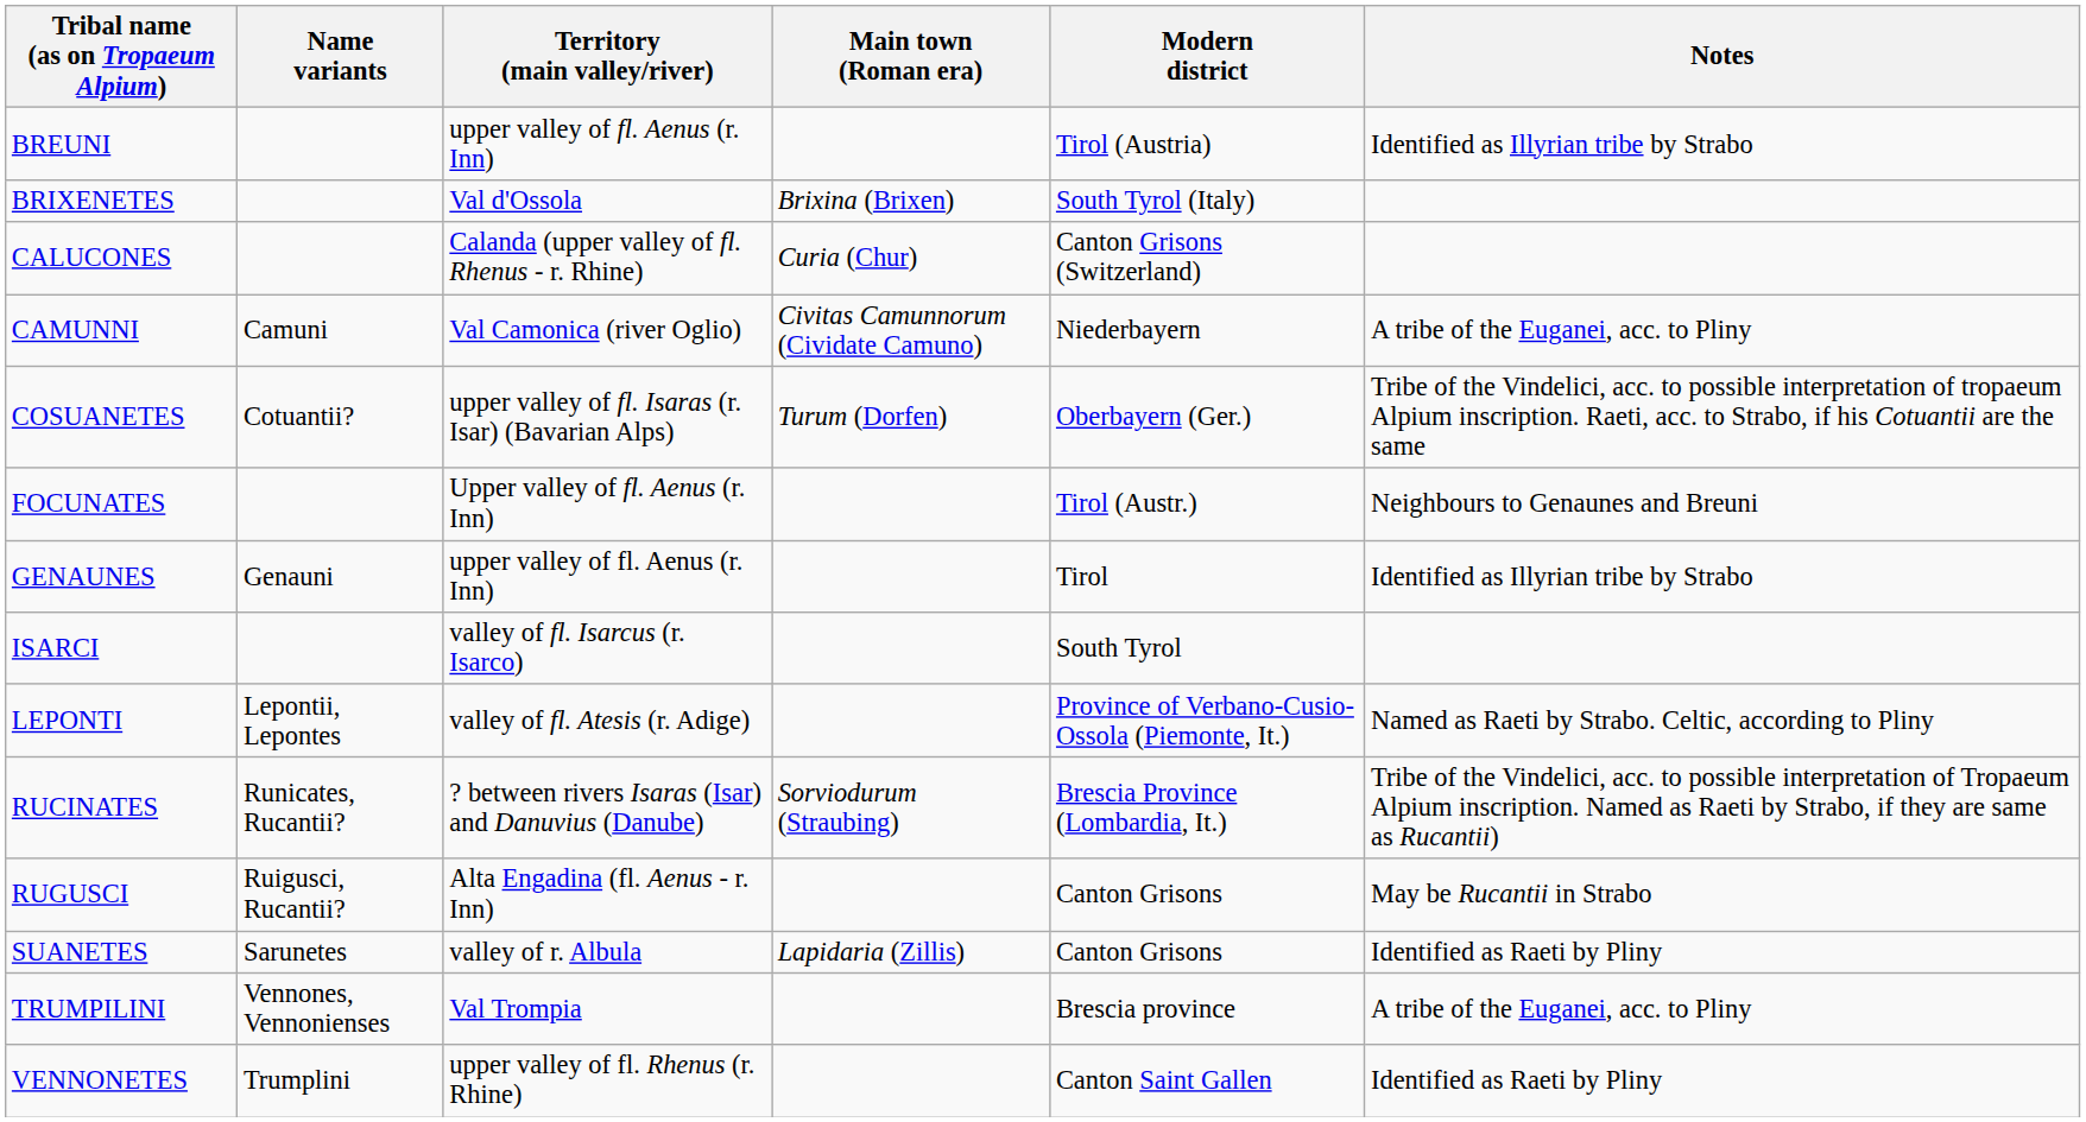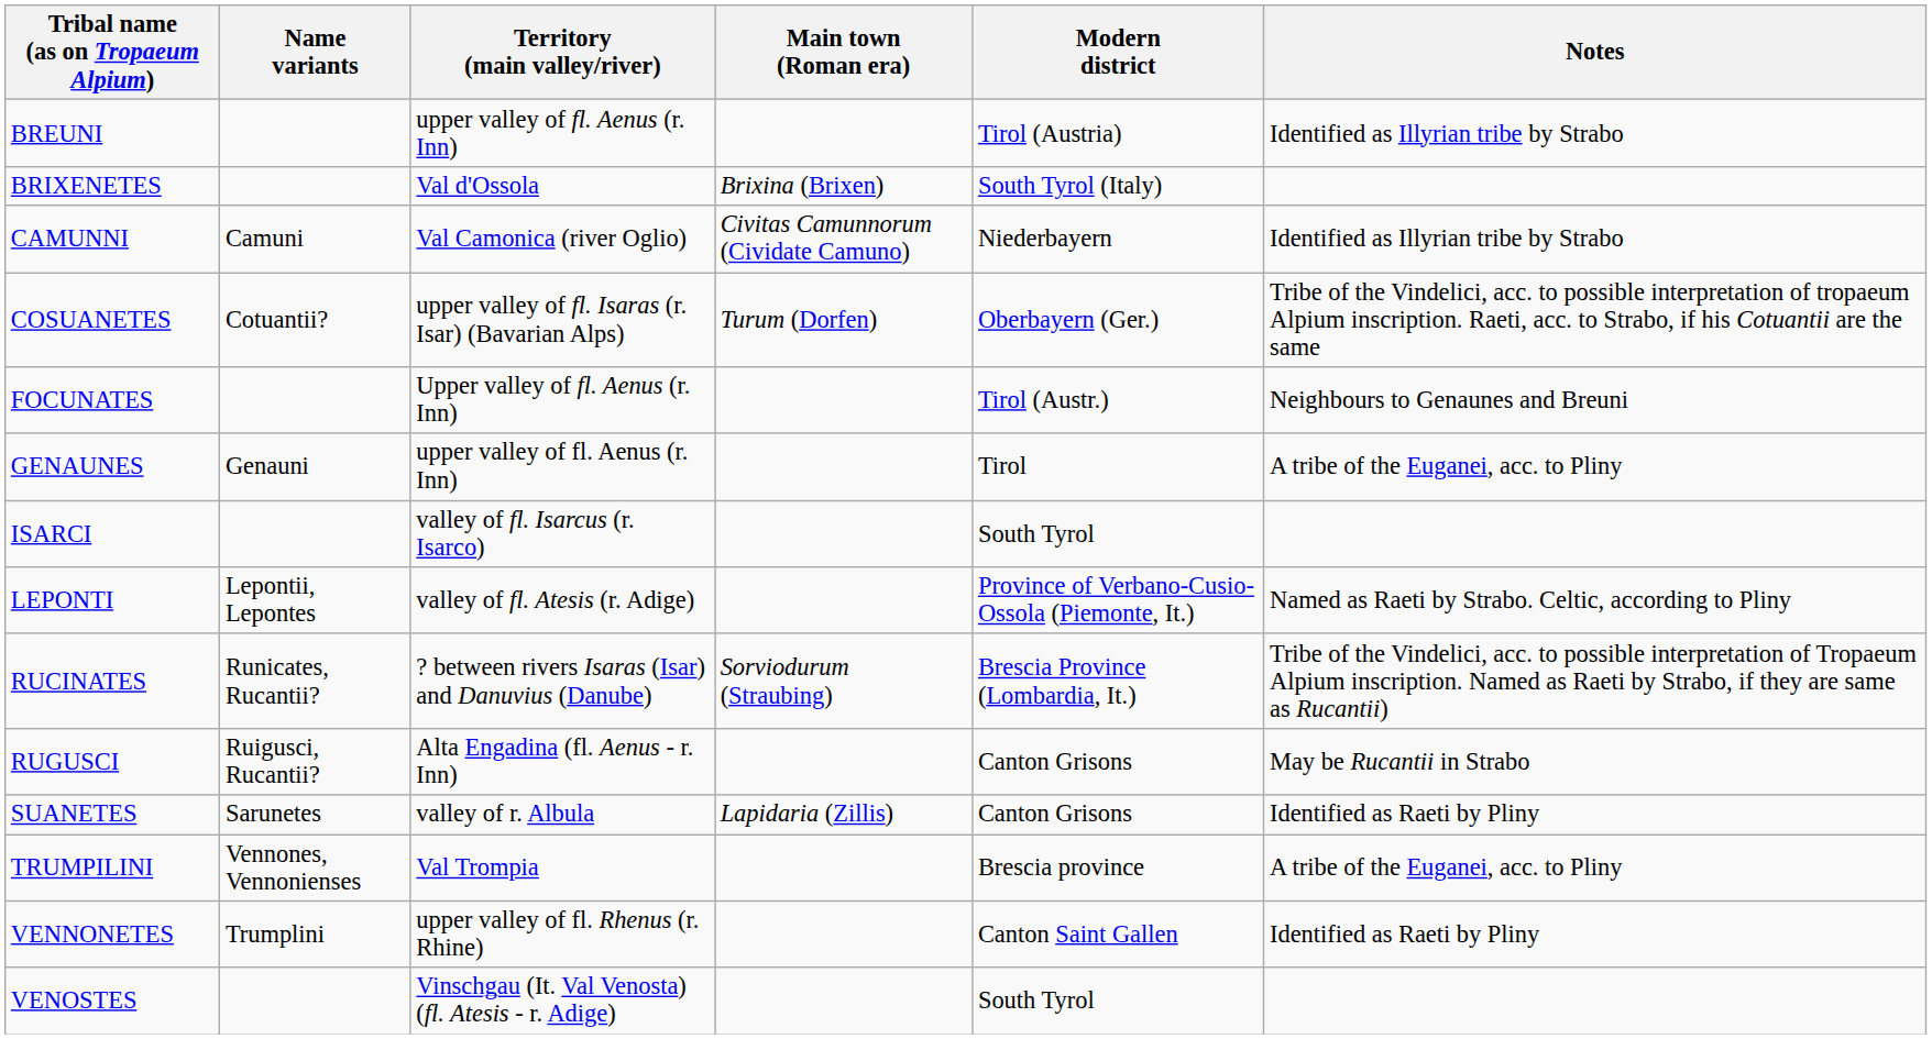 <table class = wikitable>
 <tr>
 <th>Tribal name<br>(as on <em><a href='#'>Tropaeum Alpium</a></em>)</th>
 <th>Name<br>variants</th>
 <th>Territory<br>(main valley/river)</th>
 <th>Main town<br>(Roman era)</th>
 <th>Modern<br>district</th>
 <th>Notes</th>
 </tr>
 <tr>
 <td><a href='#'>BREUNI</a></td>
 <td></td>
 <td>upper valley of <em>fl. Aenus</em> (r. <a href='#'>Inn</a>)</td>
 <td></td>
 <td><a href='#'>Tirol</a> (Austria)</td>
 <td>Identified as <a href='#'>Illyrian tribe</a> by Strabo</td>
 </tr>
 <tr>
 <td><a href='#'>BRIXENETES</a></td>
 <td></td>
 <td><a href='#'>Val d'Ossola</a></td>
 <td><em>Brixina</em> (<a href='#'>Brixen</a>)</td>
 <td><a href='#'>South Tyrol</a> (Italy)</td>
 <td></td>
 </tr>
 <tr>
-<td><a href='#'>CALUCONES</a></td>
-<td></td>
-<td><a href='#'>Calanda</a> (upper valley of <em>fl. Rhenus</em> - r. Rhine)</td>
-<td><em>Curia</em> (<a href='#'>Chur</a>)</td>
-<td>Canton <a href='#'>Grisons</a> (Switzerland)</td>
-<td></td>
-</tr>
-<tr>
 <td><a href='#'>CAMUNNI</a></td>
 <td>Camuni</td>
 <td><a href='#'>Val Camonica</a> (river Oglio)</td>
 <td><em>Civitas Camunnorum</em> (<a href='#'>Cividate Camuno</a>)</td>
 <td>Niederbayern</td>
-<td>A tribe of the <a href='#'>Euganei</a>, acc. to Pliny</td>
+<td>Identified as Illyrian tribe by Strabo</td>
 </tr>
 <tr>
 <td><a href='#'>COSUANETES</a></td>
 <td>Cotuantii?</td>
 <td>upper valley of <em>fl. Isaras</em> (r. Isar) (Bavarian Alps)</td>
 <td><em>Turum</em> (<a href='#'>Dorfen</a>)</td>
 <td><a href='#'>Oberbayern</a> (Ger.)</td>
 <td>Tribe of the Vindelici, acc. to possible interpretation of tropaeum Alpium inscription. Raeti, acc. to Strabo, if his <em>Cotuantii</em> are the same</td>
 </tr>
 <tr>
 <td><a href='#'>FOCUNATES</a></td>
 <td></td>
 <td>Upper valley of <em>fl. Aenus</em> (r. Inn)</td>
 <td></td>
 <td><a href='#'>Tirol</a> (Austr.)</td>
 <td>Neighbours to Genaunes and Breuni</td>
 </tr>
 <tr>
 <td><a href='#'>GENAUNES</a></td>
 <td>Genauni</td>
 <td>upper valley of fl. Aenus (r. Inn)</td>
 <td></td>
 <td>Tirol</td>
-<td>Identified as Illyrian tribe by Strabo</td>
+<td>A tribe of the <a href='#'>Euganei</a>, acc. to Pliny</td>
 </tr>
 <tr>
 <td><a href='#'>ISARCI</a></td>
 <td></td>
 <td>valley of <em>fl. Isarcus</em> (r. <a href='#'>Isarco</a>)</td>
 <td></td>
 <td>South Tyrol</td>
 <td></td>
 </tr>
 <tr>
 <td><a href='#'>LEPONTI</a></td>
 <td>Lepontii, Lepontes</td>
 <td>valley of <em>fl. Atesis</em> (r. Adige)</td>
 <td></td>
 <td><a href='#'>Province of Verbano-Cusio-Ossola</a> (<a href='#'>Piemonte</a>, It.)</td>
 <td>Named as Raeti by Strabo. Celtic, according to Pliny</td>
 </tr>
 <tr>
 <td><a href='#'>RUCINATES</a></td>
 <td>Runicates, Rucantii?</td>
 <td>? between rivers <em>Isaras</em> (<a href='#'>Isar</a>) and <em>Danuvius</em> (<a href='#'>Danube</a>)</td>
 <td><em>Sorviodurum</em> (<a href='#'>Straubing</a>)</td>
 <td><a href='#'>Brescia Province</a> (<a href='#'>Lombardia</a>, It.)</td>
 <td>Tribe of the Vindelici, acc. to possible interpretation of Tropaeum Alpium inscription. Named as Raeti by Strabo, if they are same as <em>Rucantii</em>)</td>
 </tr>
 <tr>
 <td><a href='#'>RUGUSCI</a></td>
 <td>Ruigusci, Rucantii?</td>
 <td>Alta <a href='#'>Engadina</a> (fl. <em>Aenus</em> - r. Inn)</td>
 <td></td>
 <td>Canton Grisons</td>
 <td>May be <em>Rucantii</em> in Strabo</td>
 </tr>
 <tr>
 <td><a href='#'>SUANETES</a></td>
 <td>Sarunetes</td>
 <td>valley of r. <a href='#'>Albula</a></td>
 <td><em>Lapidaria</em> (<a href='#'>Zillis</a>)</td>
 <td>Canton Grisons</td>
 <td>Identified as Raeti by Pliny</td>
 </tr>
 <tr>
 <td><a href='#'>TRUMPILINI</a></td>
 <td>Vennones, Vennonienses</td>
 <td><a href='#'>Val Trompia</a></td>
 <td></td>
 <td>Brescia province</td>
 <td>A tribe of the <a href='#'>Euganei</a>, acc. to Pliny</td>
 </tr>
 <tr>
 <td><a href='#'>VENNONETES</a></td>
 <td>Trumplini</td>
 <td>upper valley of fl. <em>Rhenus</em> (r. Rhine)</td>
 <td></td>
 <td>Canton <a href='#'>Saint Gallen</a></td>
 <td>Identified as Raeti by Pliny</td>
 </tr>
+<tr>
+<td><a href='#'>VENOSTES</a></td>
+<td></td>
+<td><a href='#'>Vinschgau</a> (It. <a href='#'>Val Venosta</a>) (<em>fl. Atesis</em> - r. <a href='#'>Adige</a>)</td>
+<td></td>
+<td>South Tyrol</td>
+<td></td>
+</tr>
 </table>
